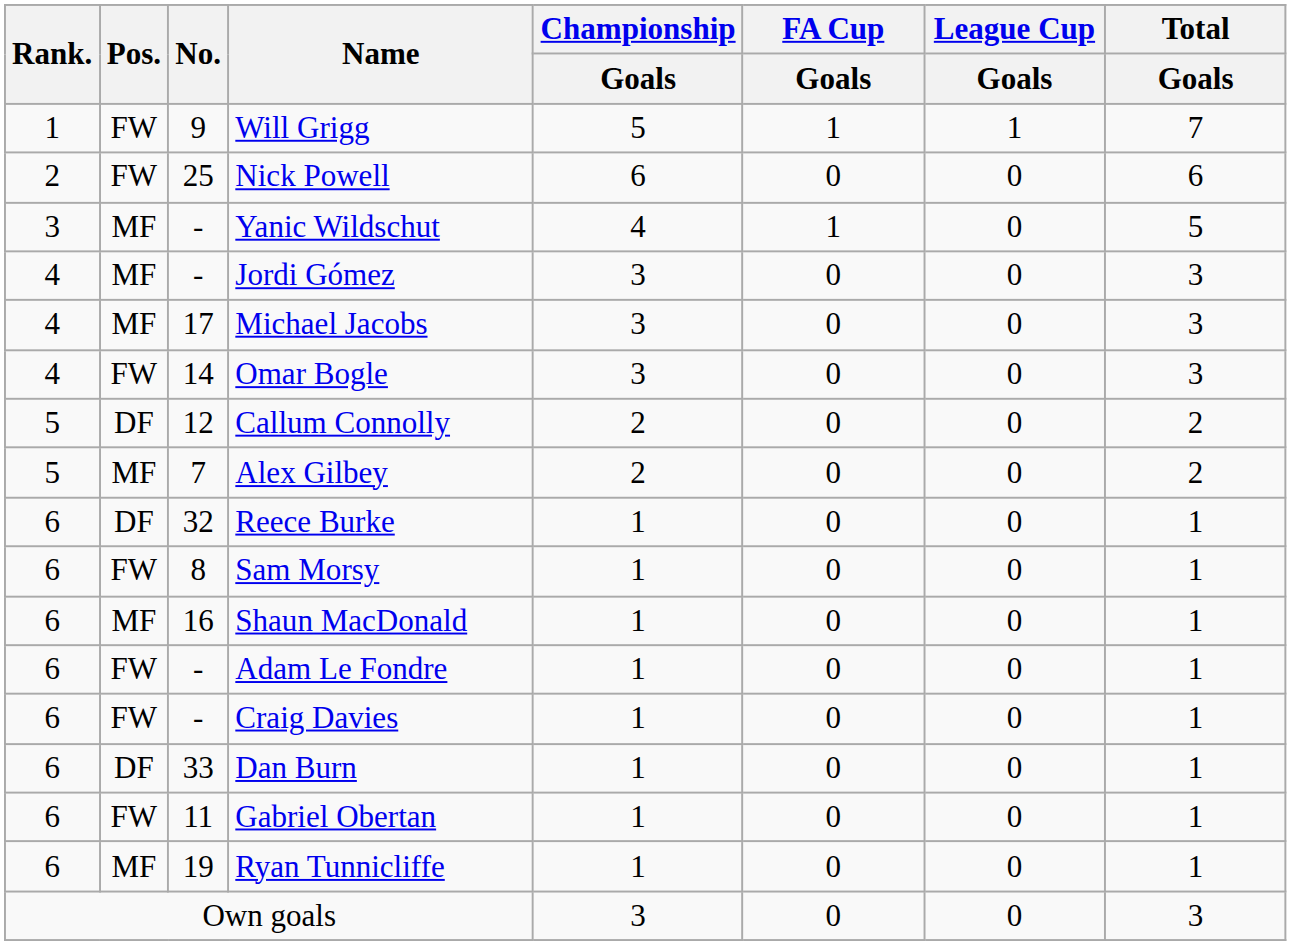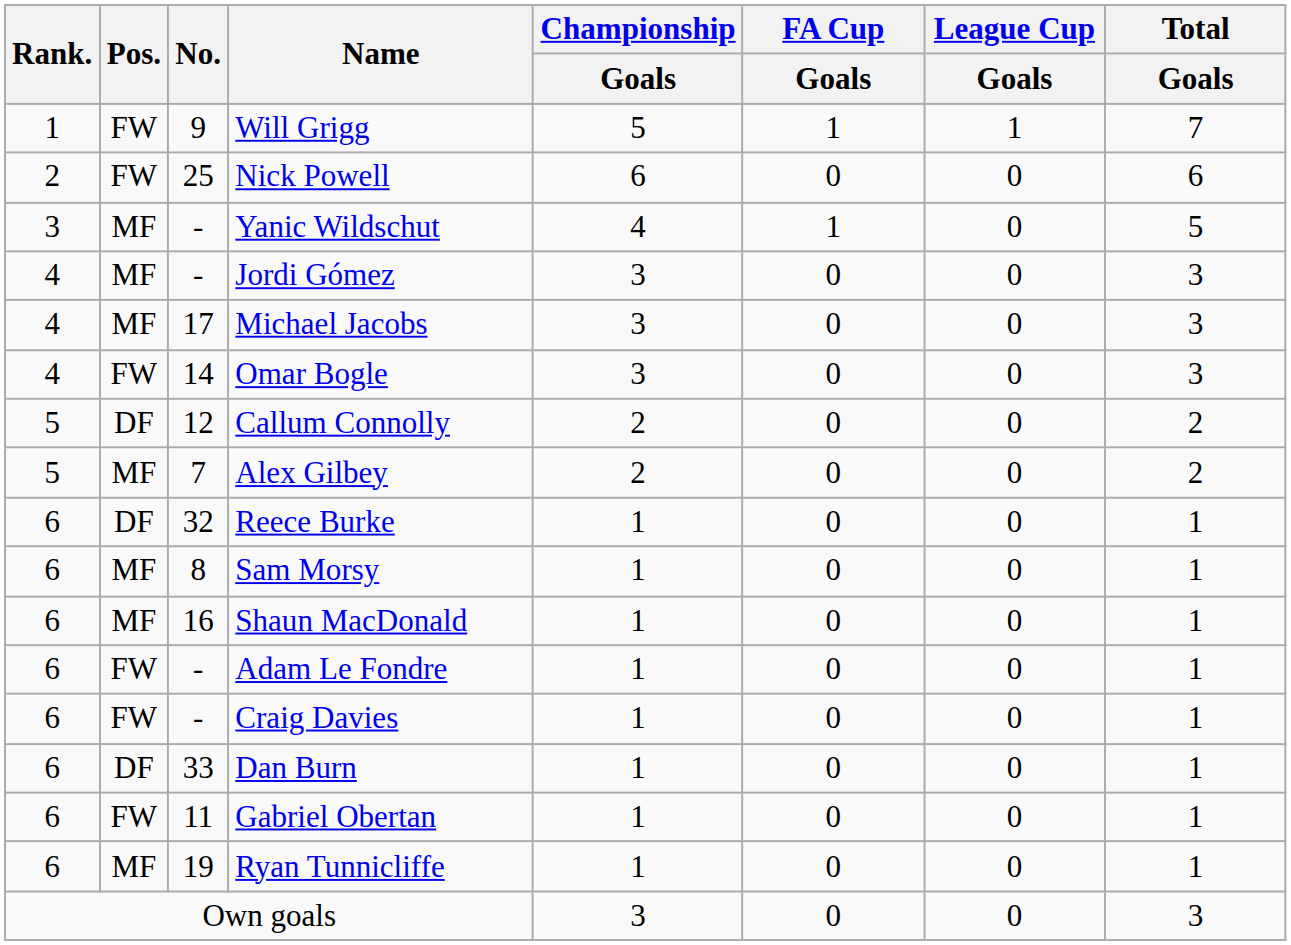 <table class="wikitable sortable" style="text-align:center">
 <tr>
 <th rowspan="2">Rank.</th>
 <th rowspan="2">Pos.</th>
 <th rowspan="2">No.</th>
 <th rowspan="2" style="width:150px;">Name</th>
 <th style="width:86px;"><a href='#'>Championship</a></th>
 <th style="width:86px;"><a href='#'>FA Cup</a></th>
 <th style="width:86px;"><a href='#'>League Cup</a></th>
 <th style="width:86px;">Total</th>
 </tr>
 <tr>
 <th>Goals</th>
 <th>Goals</th>
 <th>Goals</th>
 <th>Goals</th>
 </tr>
 <tr>
 <td>1</td>
 <td>FW</td>
 <td>9</td>
 <td align=left><a href='#'>Will Grigg</a></td>
 <td>5</td>
 <td>1</td>
 <td>1</td>
 <td>7</td>
 </tr>
 <tr>
 <td>2</td>
 <td>FW</td>
 <td>25</td>
 <td align="left"><a href='#'>Nick Powell</a></td>
 <td>6</td>
 <td>0</td>
 <td>0</td>
 <td>6</td>
 </tr>
 <tr>
 <td>3</td>
 <td>MF</td>
 <td>-</td>
 <td align="left"><a href='#'>Yanic Wildschut</a></td>
 <td>4</td>
 <td>1</td>
 <td>0</td>
 <td>5</td>
 </tr>
 <tr>
 <td>4</td>
 <td>MF</td>
 <td>-</td>
 <td align="left"><a href='#'>Jordi Gómez</a></td>
 <td>3</td>
 <td>0</td>
 <td>0</td>
 <td>3</td>
 </tr>
 <tr>
 <td>4</td>
 <td>MF</td>
 <td>17</td>
 <td align="left"><a href='#'>Michael Jacobs</a></td>
 <td>3</td>
 <td>0</td>
 <td>0</td>
 <td>3</td>
 </tr>
 <tr>
 <td>4</td>
 <td>FW</td>
 <td>14</td>
 <td align="left"><a href='#'>Omar Bogle</a></td>
 <td>3</td>
 <td>0</td>
 <td>0</td>
 <td>3</td>
 </tr>
 <tr>
 <td>5</td>
 <td>DF</td>
 <td>12</td>
 <td align="left"><a href='#'>Callum Connolly</a></td>
 <td>2</td>
 <td>0</td>
 <td>0</td>
 <td>2</td>
 </tr>
 <tr>
 <td>5</td>
 <td>MF</td>
 <td>7</td>
 <td align="left"><a href='#'>Alex Gilbey</a></td>
 <td>2</td>
 <td>0</td>
 <td>0</td>
 <td>2</td>
 </tr>
 <tr>
 <td>6</td>
 <td>DF</td>
 <td>32</td>
 <td align="left"><a href='#'>Reece Burke</a></td>
 <td>1</td>
 <td>0</td>
 <td>0</td>
 <td>1</td>
 </tr>
 <tr>
 <td>6</td>
-<td>FW</td>
+<td>MF</td>
 <td>8</td>
 <td align="left"><a href='#'>Sam Morsy</a></td>
 <td>1</td>
 <td>0</td>
 <td>0</td>
 <td>1</td>
 </tr>
 <tr>
 <td>6</td>
 <td>MF</td>
 <td>16</td>
 <td align="left"><a href='#'>Shaun MacDonald</a></td>
 <td>1</td>
 <td>0</td>
 <td>0</td>
 <td>1</td>
 </tr>
 <tr>
 <td>6</td>
 <td>FW</td>
 <td>-</td>
 <td align="left"><a href='#'>Adam Le Fondre</a></td>
 <td>1</td>
 <td>0</td>
 <td>0</td>
 <td>1</td>
 </tr>
 <tr>
 <td>6</td>
 <td>FW</td>
 <td>-</td>
 <td align="left"><a href='#'>Craig Davies</a></td>
 <td>1</td>
 <td>0</td>
 <td>0</td>
 <td>1</td>
 </tr>
 <tr>
 <td>6</td>
 <td>DF</td>
 <td>33</td>
 <td align="left"><a href='#'>Dan Burn</a></td>
 <td>1</td>
 <td>0</td>
 <td>0</td>
 <td>1</td>
 </tr>
 <tr>
 <td>6</td>
 <td>FW</td>
 <td>11</td>
 <td align="left"><a href='#'>Gabriel Obertan</a></td>
 <td>1</td>
 <td>0</td>
 <td>0</td>
 <td>1</td>
 </tr>
 <tr>
 <td>6</td>
 <td>MF</td>
 <td>19</td>
 <td align="left"><a href='#'>Ryan Tunnicliffe</a></td>
 <td>1</td>
 <td>0</td>
 <td>0</td>
 <td>1</td>
 </tr>
 <tr class="sortbottom">
 <td colspan="4">Own goals</td>
 <td>3</td>
 <td>0</td>
 <td>0</td>
 <td>3</td>
 </tr>
 </table>
